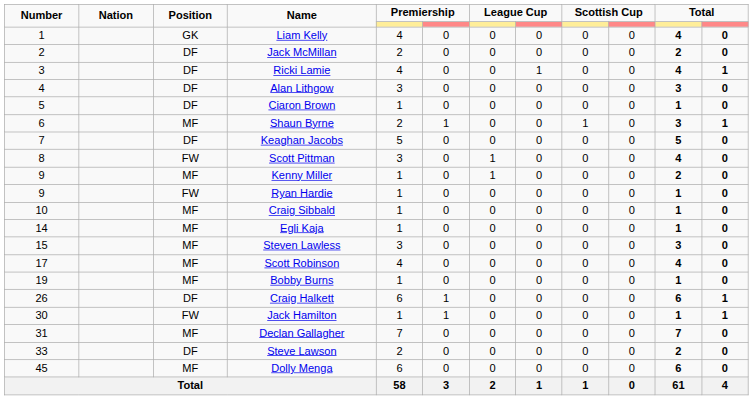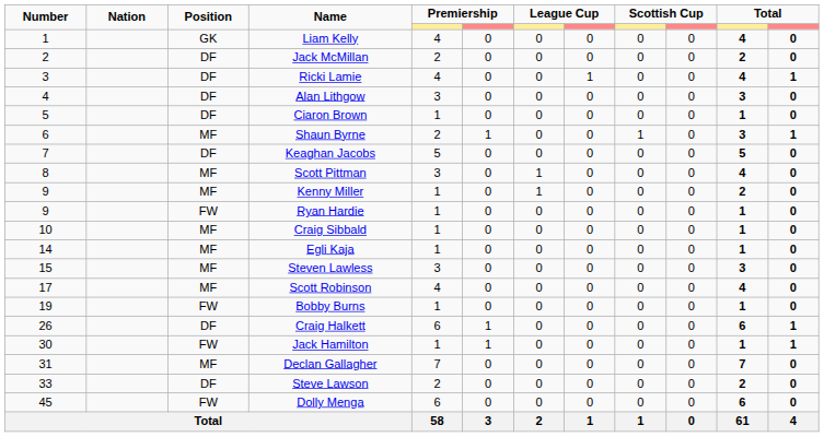 <table class="wikitable" style="text-align:center;">
 <tr style="text-align:center;">
 <td rowspan="2"  style="width:10%; "><strong>Number</strong></td>
 <td rowspan="2"  style="width:10%; "><strong>Nation</strong></td>
 <td rowspan="2"  style="width:10%; "><strong>Position</strong></td>
 <td rowspan="2"  style="width:20%; "><strong>Name</strong></td>
 <td colspan="2"><strong>Premiership</strong></td>
 <td colspan="2"><strong>League Cup</strong></td>
 <td colspan="2"><strong>Scottish Cup</strong></td>
 <td colspan="2"><strong>Total </strong></td>
 </tr>
 <tr>
 <th style="width:60px; background:#fe9;"></th>
 <th style="width:60px; background:#ff8888;"></th>
 <th style="width:60px; background:#fe9;"></th>
 <th style="width:60px; background:#ff8888;"></th>
 <th style="width:60px; background:#fe9;"></th>
 <th style="width:60px; background:#ff8888;"></th>
 <th style="width:60px; background:#fe9;"></th>
 <th style="width:60px; background:#ff8888;"></th>
 </tr>
 <tr>
 <td>1</td>
 <td></td>
 <td>GK</td>
 <td><a href='#'>Liam Kelly</a></td>
 <td>4</td>
 <td>0</td>
 <td>0</td>
 <td>0</td>
 <td>0</td>
 <td>0</td>
 <td><strong>4</strong></td>
 <td><strong>0</strong></td>
 </tr>
 <tr>
 <td>2</td>
 <td></td>
 <td>DF</td>
 <td><a href='#'>Jack McMillan</a></td>
 <td>2</td>
 <td>0</td>
 <td>0</td>
 <td>0</td>
 <td>0</td>
 <td>0</td>
 <td><strong>2</strong></td>
 <td><strong>0</strong></td>
 </tr>
 <tr>
 <td>3</td>
 <td></td>
 <td>DF</td>
 <td><a href='#'>Ricki Lamie</a></td>
 <td>4</td>
 <td>0</td>
 <td>0</td>
 <td>1</td>
 <td>0</td>
 <td>0</td>
 <td><strong>4</strong></td>
 <td><strong>1</strong></td>
 </tr>
 <tr>
 <td>4</td>
 <td></td>
 <td>DF</td>
 <td><a href='#'>Alan Lithgow</a></td>
 <td>3</td>
 <td>0</td>
 <td>0</td>
 <td>0</td>
 <td>0</td>
 <td>0</td>
 <td><strong>3</strong></td>
 <td><strong>0</strong></td>
 </tr>
 <tr>
 <td>5</td>
 <td></td>
 <td>DF</td>
 <td><a href='#'>Ciaron Brown</a></td>
 <td>1</td>
 <td>0</td>
 <td>0</td>
 <td>0</td>
 <td>0</td>
 <td>0</td>
 <td><strong>1</strong></td>
 <td><strong>0</strong></td>
 </tr>
 <tr>
 <td>6</td>
 <td></td>
 <td>MF</td>
 <td><a href='#'>Shaun Byrne</a></td>
 <td>2</td>
 <td>1</td>
 <td>0</td>
 <td>0</td>
 <td>1</td>
 <td>0</td>
 <td><strong>3</strong></td>
 <td><strong>1</strong></td>
 </tr>
 <tr>
 <td>7</td>
 <td></td>
 <td>DF</td>
 <td><a href='#'>Keaghan Jacobs</a></td>
 <td>5</td>
 <td>0</td>
 <td>0</td>
 <td>0</td>
 <td>0</td>
 <td>0</td>
 <td><strong>5</strong></td>
 <td><strong>0</strong></td>
 </tr>
 <tr>
 <td>8</td>
 <td></td>
-<td>FW</td>
+<td>MF</td>
 <td><a href='#'>Scott Pittman</a></td>
 <td>3</td>
 <td>0</td>
 <td>1</td>
 <td>0</td>
 <td>0</td>
 <td>0</td>
 <td><strong>4</strong></td>
 <td><strong>0</strong></td>
 </tr>
 <tr>
 <td>9</td>
 <td></td>
 <td>MF</td>
 <td><a href='#'>Kenny Miller</a></td>
 <td>1</td>
 <td>0</td>
 <td>1</td>
 <td>0</td>
 <td>0</td>
 <td>0</td>
 <td><strong>2</strong></td>
 <td><strong>0</strong></td>
 </tr>
 <tr>
 <td>9</td>
 <td></td>
 <td>FW</td>
 <td><a href='#'>Ryan Hardie</a></td>
 <td>1</td>
 <td>0</td>
 <td>0</td>
 <td>0</td>
 <td>0</td>
 <td>0</td>
 <td><strong>1</strong></td>
 <td><strong>0</strong></td>
 </tr>
 <tr>
 <td>10</td>
 <td></td>
 <td>MF</td>
 <td><a href='#'>Craig Sibbald</a></td>
 <td>1</td>
 <td>0</td>
 <td>0</td>
 <td>0</td>
 <td>0</td>
 <td>0</td>
 <td><strong>1</strong></td>
 <td><strong>0</strong></td>
 </tr>
 <tr>
 <td>14</td>
 <td></td>
 <td>MF</td>
 <td><a href='#'>Egli Kaja</a></td>
 <td>1</td>
 <td>0</td>
 <td>0</td>
 <td>0</td>
 <td>0</td>
 <td>0</td>
 <td><strong>1</strong></td>
 <td><strong>0</strong></td>
 </tr>
 <tr>
 <td>15</td>
 <td></td>
 <td>MF</td>
 <td><a href='#'>Steven Lawless</a></td>
 <td>3</td>
 <td>0</td>
 <td>0</td>
 <td>0</td>
 <td>0</td>
 <td>0</td>
 <td><strong>3</strong></td>
 <td><strong>0</strong></td>
 </tr>
 <tr>
 <td>17</td>
 <td></td>
 <td>MF</td>
 <td><a href='#'>Scott Robinson</a></td>
 <td>4</td>
 <td>0</td>
 <td>0</td>
 <td>0</td>
 <td>0</td>
 <td>0</td>
 <td><strong>4</strong></td>
 <td><strong>0</strong></td>
 </tr>
 <tr>
 <td>19</td>
 <td></td>
-<td>MF</td>
+<td>FW</td>
 <td><a href='#'>Bobby Burns</a></td>
 <td>1</td>
 <td>0</td>
 <td>0</td>
 <td>0</td>
 <td>0</td>
 <td>0</td>
 <td><strong>1</strong></td>
 <td><strong>0</strong></td>
 </tr>
 <tr>
 <td>26</td>
 <td></td>
 <td>DF</td>
 <td><a href='#'>Craig Halkett</a></td>
 <td>6</td>
 <td>1</td>
 <td>0</td>
 <td>0</td>
 <td>0</td>
 <td>0</td>
 <td><strong>6</strong></td>
 <td><strong>1</strong></td>
 </tr>
 <tr>
 <td>30</td>
 <td></td>
 <td>FW</td>
 <td><a href='#'>Jack Hamilton</a></td>
 <td>1</td>
 <td>1</td>
 <td>0</td>
 <td>0</td>
 <td>0</td>
 <td>0</td>
 <td><strong>1</strong></td>
 <td><strong>1</strong></td>
 </tr>
 <tr>
 <td>31</td>
 <td></td>
 <td>MF</td>
 <td><a href='#'>Declan Gallagher</a></td>
 <td>7</td>
 <td>0</td>
 <td>0</td>
 <td>0</td>
 <td>0</td>
 <td>0</td>
 <td><strong>7</strong></td>
 <td><strong>0</strong></td>
 </tr>
 <tr>
 <td>33</td>
 <td></td>
 <td>DF</td>
 <td><a href='#'>Steve Lawson</a></td>
 <td>2</td>
 <td>0</td>
 <td>0</td>
 <td>0</td>
 <td>0</td>
 <td>0</td>
 <td><strong>2</strong></td>
 <td><strong>0</strong></td>
 </tr>
 <tr>
 <td>45</td>
 <td></td>
-<td>MF</td>
+<td>FW</td>
 <td><a href='#'>Dolly Menga</a></td>
 <td>6</td>
 <td>0</td>
 <td>0</td>
 <td>0</td>
 <td>0</td>
 <td>0</td>
 <td><strong>6</strong></td>
 <td><strong>0</strong></td>
 </tr>
 <tr>
 <th colspan=4>Total</th>
 <th>58</th>
 <th>3</th>
 <th>2</th>
 <th>1</th>
 <th>1</th>
 <th>0</th>
 <th>61</th>
 <th>4</th>
 </tr>
 </table>
